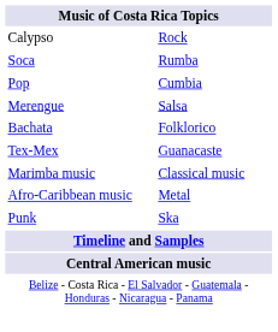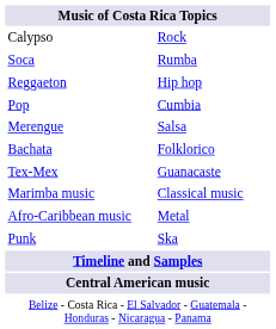 <table cellpadding="3" style="float:right; margin: 0 0 1em 1em; width: 20em;">
 <tr>
 <th style="text-align:center;background:#dfdfef;" colspan="2"><strong>Music of Costa Rica</strong> Topics</th>
 </tr>
 <tr>
 <td>Calypso</td>
 <td><a href='#'>Rock</a></td>
 </tr>
 <tr>
 <td><a href='#'>Soca</a></td>
 <td><a href='#'>Rumba</a></td>
+</tr>
+<tr>
+<td><a href='#'>Reggaeton</a></td>
+<td><a href='#'>Hip hop</a></td>
+<td></td>
 </tr>
 <tr>
 <td><a href='#'>Pop</a></td>
 <td><a href='#'>Cumbia</a></td>
 </tr>
 <tr>
 <td><a href='#'>Merengue</a></td>
 <td><a href='#'>Salsa</a></td>
 </tr>
 <tr>
 <td><a href='#'>Bachata</a></td>
 <td><a href='#'>Folklorico</a></td>
 </tr>
 <tr>
 <td><a href='#'>Tex-Mex</a></td>
 <td><a href='#'>Guanacaste</a></td>
 </tr>
 <tr>
 <td><a href='#'>Marimba music</a></td>
 <td><a href='#'>Classical music</a></td>
 </tr>
 <tr>
 <td><a href='#'>Afro-Caribbean music</a></td>
 <td><a href='#'>Metal</a></td>
 <td></td>
 </tr>
 <tr>
 <td><a href='#'>Punk</a></td>
 <td><a href='#'>Ska</a></td>
 </tr>
 <tr>
 <th style="text-align:center;background:#dfdfef;" colspan=2><a href='#'>Timeline</a> and <a href='#'>Samples</a></th>
 </tr>
 <tr>
 <th style="text-align:center;background:#dfdfef;" colspan="2">Central American music</th>
 </tr>
 <tr>
 <td style="font-size:smaller; text-align: center;" colspan="2"><a href='#'>Belize</a> - Costa Rica - <a href='#'>El Salvador</a> - <a href='#'>Guatemala</a> - <a href='#'>Honduras</a> - <a href='#'>Nicaragua</a> - <a href='#'>Panama</a></td>
 </tr>
 </table>
